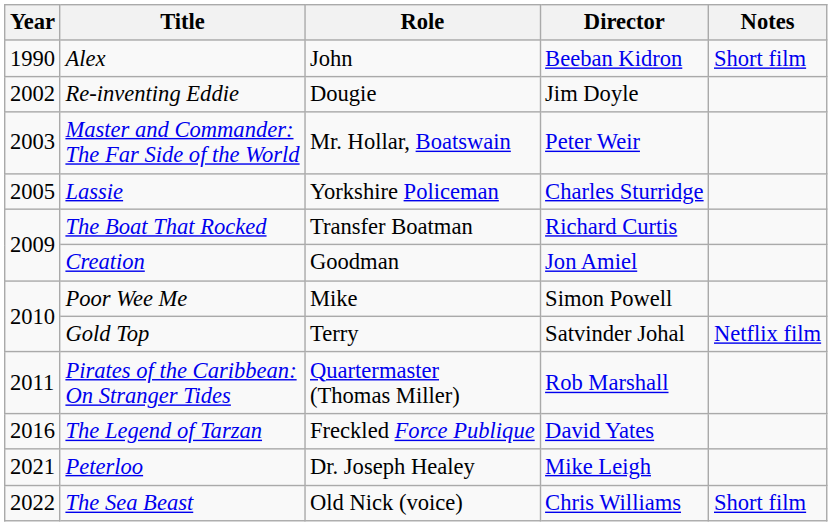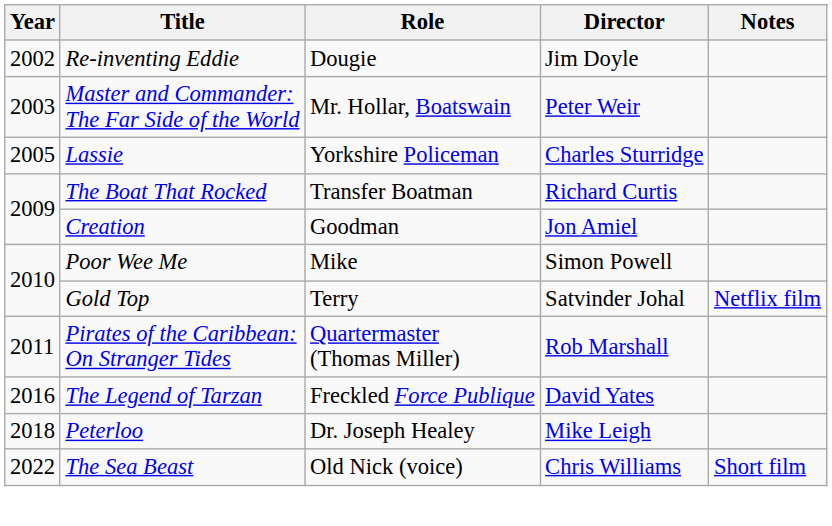 <table class="wikitable sortable">
 <tr>
 <th>Year</th>
 <th>Title</th>
 <th>Role</th>
 <th>Director</th>
 <th>Notes</th>
-</tr>
-<tr>
-<td>1990</td>
-<td><em>Alex</em></td>
-<td>John</td>
-<td><a href='#'>Beeban Kidron</a></td>
-<td><a href='#'>Short film</a></td>
 </tr>
 <tr>
 <td>2002</td>
 <td><em>Re-inventing Eddie</em></td>
 <td>Dougie</td>
 <td>Jim Doyle</td>
 <td></td>
 </tr>
 <tr>
 <td>2003</td>
 <td><em><a href='#'>Master and Commander:<br>The Far Side of the World</a></em></td>
 <td>Mr. Hollar, <a href='#'>Boatswain</a></td>
 <td><a href='#'>Peter Weir</a></td>
 <td></td>
 </tr>
 <tr>
 <td>2005</td>
 <td><em><a href='#'>Lassie</a></em></td>
 <td>Yorkshire <a href='#'>Policeman</a></td>
 <td><a href='#'>Charles Sturridge</a></td>
 <td></td>
 </tr>
 <tr>
 <td rowspan=2>2009</td>
 <td><em><a href='#'>The Boat That Rocked</a></em></td>
 <td>Transfer Boatman</td>
 <td><a href='#'>Richard Curtis</a></td>
 <td></td>
 </tr>
 <tr>
 <td><em><a href='#'>Creation</a></em></td>
 <td>Goodman</td>
 <td><a href='#'>Jon Amiel</a></td>
 <td></td>
 </tr>
 <tr>
 <td rowspan=2>2010</td>
 <td><em>Poor Wee Me</em></td>
 <td>Mike</td>
 <td>Simon Powell</td>
 <td></td>
 </tr>
 <tr>
 <td><em>Gold Top</em></td>
 <td>Terry</td>
 <td>Satvinder Johal</td>
 <td><a href='#'>Netflix film</a></td>
 </tr>
 <tr>
 <td>2011</td>
 <td><em><a href='#'>Pirates of the Caribbean:<br>On Stranger Tides</a></em></td>
 <td><a href='#'>Quartermaster</a><br>(Thomas Miller)</td>
 <td><a href='#'>Rob Marshall</a></td>
 <td></td>
 </tr>
 <tr>
 <td>2016</td>
 <td><em><a href='#'>The Legend of Tarzan</a></em></td>
 <td>Freckled <em><a href='#'>Force Publique</a></em></td>
 <td><a href='#'>David Yates</a></td>
 <td></td>
 </tr>
 <tr>
-<td>2021</td>
+<td>2018</td>
 <td><em><a href='#'>Peterloo</a></em></td>
 <td>Dr. Joseph Healey</td>
 <td><a href='#'>Mike Leigh</a></td>
 <td></td>
 </tr>
 <tr>
 <td>2022</td>
 <td><em><a href='#'>The Sea Beast</a></em></td>
 <td>Old Nick (voice)</td>
 <td><a href='#'>Chris Williams</a></td>
 <td><a href='#'>Short film</a></td>
 </tr>
 </table>
